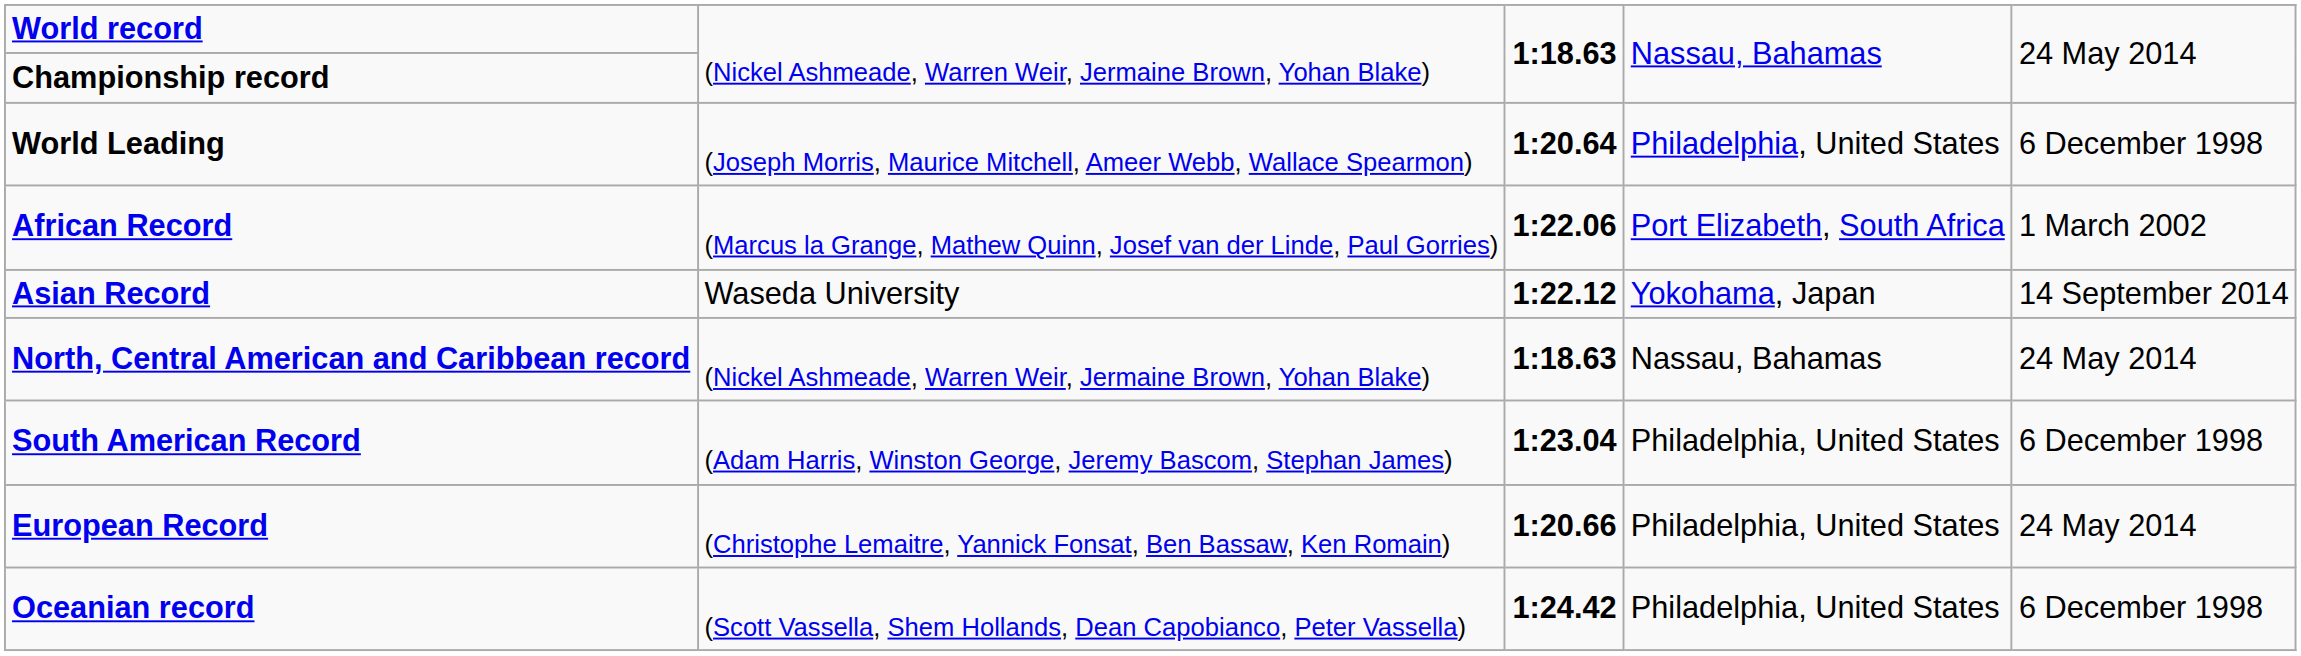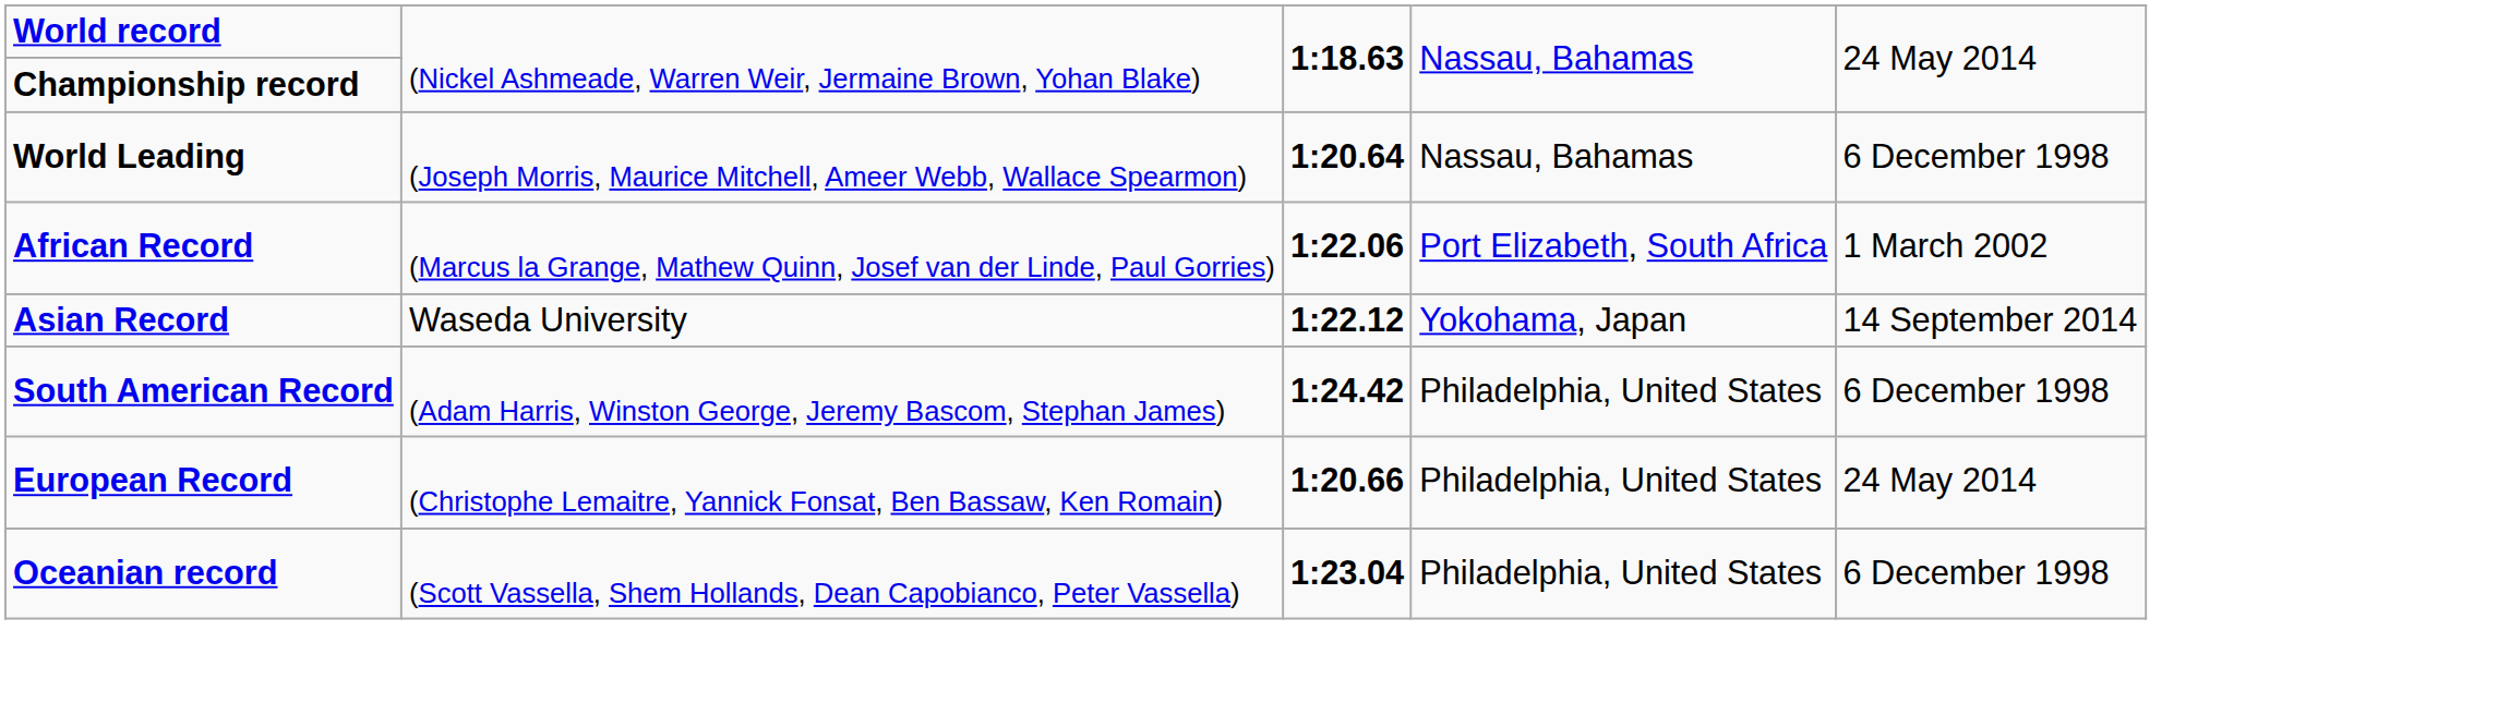 <table class="wikitable">
 <tr>
 <td><strong><a href='#'>World record</a></strong></td>
 <td rowspan=2><br><small>(<a href='#'>Nickel Ashmeade</a>, <a href='#'>Warren Weir</a>, <a href='#'>Jermaine Brown</a>, <a href='#'>Yohan Blake</a>)</small></td>
 <td rowspan=2><strong>1:18.63</strong></td>
 <td rowspan=2> <a href='#'>Nassau, Bahamas</a></td>
 <td rowspan=2>24 May 2014</td>
 </tr>
 <tr>
 <td><strong>Championship record</strong></td>
 </tr>
 <tr>
 <td><strong>World Leading</strong></td>
 <td><br><small>(<a href='#'>Joseph Morris</a>, <a href='#'>Maurice Mitchell</a>, <a href='#'>Ameer Webb</a>, <a href='#'>Wallace Spearmon</a>)</small></td>
 <td><strong>1:20.64</strong></td>
-<td> <a href='#'>Philadelphia</a>, United States</td>
+<td> Nassau, Bahamas</td>
 <td>6 December 1998</td>
 </tr>
 <tr>
 <td><strong><a href='#'>African Record</a></strong></td>
 <td><br><small>(<a href='#'>Marcus la Grange</a>, <a href='#'>Mathew Quinn</a>, <a href='#'>Josef van der Linde</a>, <a href='#'>Paul Gorries</a>)</small></td>
 <td><strong>1:22.06</strong></td>
 <td> <a href='#'>Port Elizabeth</a>, <a href='#'>South Africa</a></td>
 <td>1 March 2002</td>
 </tr>
 <tr>
 <td><strong><a href='#'>Asian Record</a></strong></td>
 <td> Waseda University</td>
 <td><strong>1:22.12</strong></td>
 <td> <a href='#'>Yokohama</a>, Japan</td>
 <td>14 September 2014</td>
 </tr>
 <tr>
-<td><strong><a href='#'>North, Central American and Caribbean record</a></strong></td>
-<td><br><small>(<a href='#'>Nickel Ashmeade</a>, <a href='#'>Warren Weir</a>, <a href='#'>Jermaine Brown</a>, <a href='#'>Yohan Blake</a>)</small><br></td>
-<td><strong>1:18.63</strong></td>
-<td> Nassau, Bahamas</td>
-<td>24 May 2014</td>
-</tr>
-<tr>
 <td><strong><a href='#'>South American Record</a></strong></td>
 <td><br><small>(<a href='#'>Adam Harris</a>, <a href='#'>Winston George</a>, <a href='#'>Jeremy Bascom</a>, <a href='#'>Stephan James</a>)</small><br></td>
-<td><strong>1:23.04</strong></td>
+<td><strong>1:24.42</strong></td>
 <td> Philadelphia, United States</td>
 <td>6 December 1998</td>
 </tr>
 <tr>
 <td><strong><a href='#'>European Record</a></strong></td>
 <td><br><small>(<a href='#'>Christophe Lemaitre</a>, <a href='#'>Yannick Fonsat</a>, <a href='#'>Ben Bassaw</a>, <a href='#'>Ken Romain</a>)</small></td>
 <td><strong>1:20.66</strong></td>
 <td> Philadelphia, United States</td>
 <td>24 May 2014</td>
 </tr>
 <tr>
 <td><strong><a href='#'>Oceanian record</a></strong></td>
 <td><br><small>(<a href='#'>Scott Vassella</a>, <a href='#'>Shem Hollands</a>, <a href='#'>Dean Capobianco</a>, <a href='#'>Peter Vassella</a>)</small><br></td>
-<td><strong>1:24.42</strong></td>
+<td><strong>1:23.04</strong></td>
 <td> Philadelphia, United States</td>
 <td>6 December 1998</td>
 </tr>
 </table>
